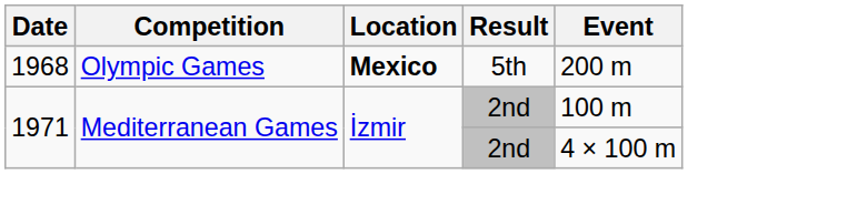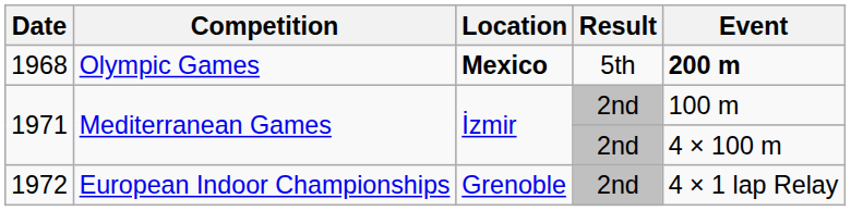 <table class="wikitable" style="border-collapse: collapse; font-size: 95%; margin-bottom: 10px;">
 <tr>
 <th scope="col">Date</th>
 <th scope="col">Competition</th>
 <th scope="col">Location</th>
 <th scope="col">Result</th>
 <th scope="col">Event</th>
 </tr>
 <tr>
 <td>1968</td>
 <td><a href='#'>Olympic Games</a></td>
 <td><strong>Mexico</strong></td>
 <td align="center">5th</td>
-<td>200 m</td>
+<td><strong>200 m</strong></td>
 </tr>
 <tr>
 <td rowspan="2">1971</td>
 <td rowspan="2"><a href='#'>Mediterranean Games</a></td>
 <td rowspan="2"><a href='#'>İzmir</a></td>
 <td align="center" bgcolor="silver">2nd</td>
 <td>100 m</td>
 </tr>
 <tr>
 <td align="center" bgcolor="silver">2nd</td>
 <td>4 × 100 m</td>
 </tr>
+<tr>
+<td>1972</td>
+<td><a href='#'>European Indoor Championships</a></td>
+<td><a href='#'>Grenoble</a></td>
+<td align="center" bgcolor="silver">2nd</td>
+<td>4 × 1 lap Relay</td>
+</tr>
 </table>
